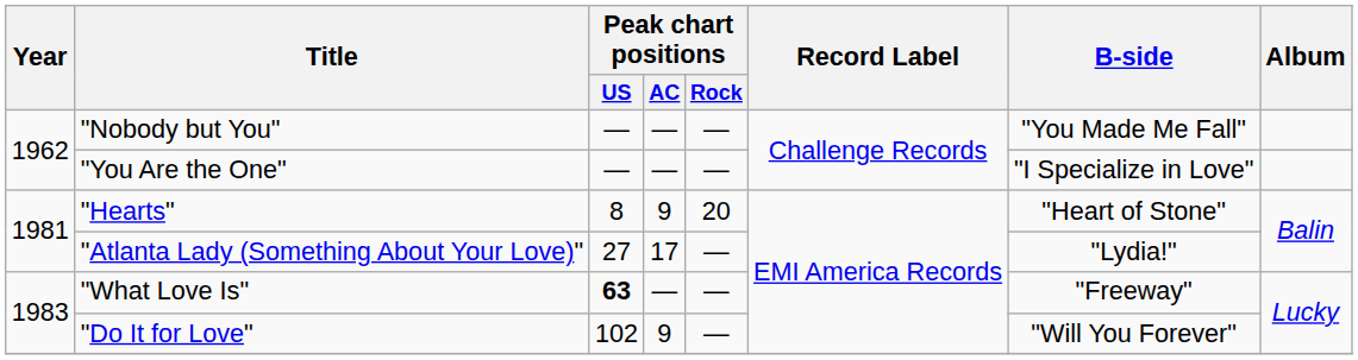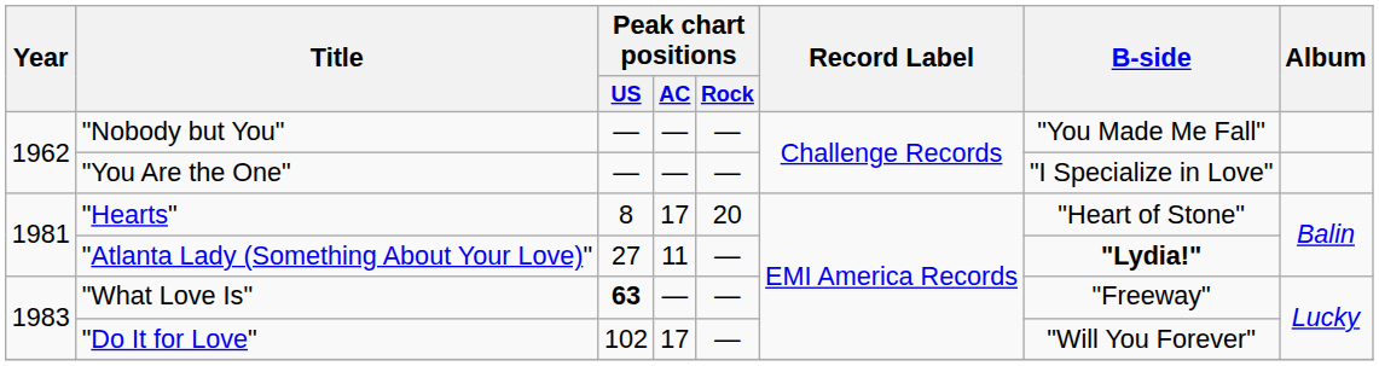 <table class="wikitable" style=text-align:center;>
 <tr>
 <th rowspan="2">Year</th>
 <th rowspan="2">Title</th>
 <th colspan="3">Peak chart<br>positions</th>
 <th rowspan="2">Record Label</th>
 <th rowspan="2"><a href='#'>B-side</a></th>
 <th rowspan="2">Album</th>
 </tr>
 <tr style="font-size:smaller;">
 <th align=centre><a href='#'>US</a></th>
 <th align=centre><a href='#'>AC</a></th>
 <th align=centre><a href='#'>Rock</a></th>
 </tr>
 <tr>
 <td rowspan="2">1962</td>
 <td align=left>"Nobody but You"</td>
 <td>—</td>
 <td>—</td>
 <td>—</td>
 <td rowspan="2"><a href='#'>Challenge Records</a></td>
 <td>"You Made Me Fall"</td>
 <td rowspan="1"></td>
 </tr>
 <tr>
 <td align=left>"You Are the One"</td>
 <td>—</td>
 <td>—</td>
 <td>—</td>
 <td>"I Specialize in Love"</td>
 <td rowspan="1"></td>
 </tr>
 <tr>
 <td rowspan="2">1981</td>
 <td align=left>"<a href='#'>Hearts</a>"</td>
 <td>8</td>
-<td>9</td>
+<td>17</td>
 <td>20</td>
 <td rowspan="4"><a href='#'>EMI America Records</a></td>
 <td>"Heart of Stone"</td>
 <td rowspan="2"><em><a href='#'>Balin</a></em></td>
 </tr>
 <tr>
 <td align=left>"<a href='#'>Atlanta Lady (Something About Your Love)</a>"</td>
 <td>27</td>
-<td>17</td>
+<td>11</td>
 <td>—</td>
-<td>"Lydia!"</td>
+<td><strong>"Lydia!"</strong></td>
 </tr>
 <tr>
 <td rowspan="2">1983</td>
 <td align=left>"What Love Is"</td>
 <td><strong>63</strong></td>
 <td>—</td>
 <td>—</td>
 <td>"Freeway"</td>
 <td rowspan="2"><em><a href='#'>Lucky</a></em></td>
 </tr>
 <tr>
 <td align=left>"<a href='#'>Do It for Love</a>"</td>
 <td>102</td>
-<td>9</td>
+<td>17</td>
 <td>—</td>
 <td>"Will You Forever"</td>
 </tr>
 <tr>
 </tr>
 </table>
